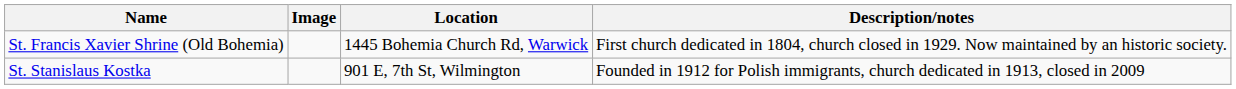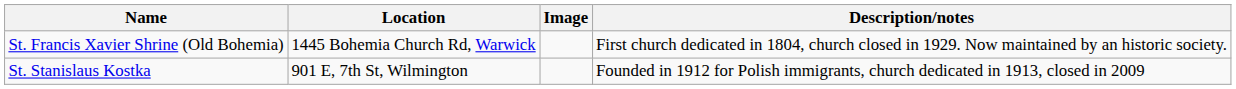 <table class="wikitable sortable">
 <tr>
 <th><strong>Name</strong></th>
+<th><strong>Location</strong></th>
 <th><strong>Image</strong></th>
-<th><strong>Location</strong></th>
 <th><strong>Description/notes</strong></th>
 </tr>
 <tr>
 <td><a href='#'>St. Francis Xavier Shrine</a> (Old Bohemia)</td>
+<td>1445 Bohemia Church Rd, <a href='#'>Warwick</a></td>
 <td></td>
-<td>1445 Bohemia Church Rd, <a href='#'>Warwick</a></td>
 <td>First church dedicated in 1804, church closed in 1929. Now maintained by an historic society.</td>
 </tr>
 <tr>
 <td><a href='#'>St. Stanislaus Kostka</a></td>
+<td>901 E, 7th St, Wilmington</td>
 <td></td>
-<td>901 E, 7th St, Wilmington</td>
 <td>Founded in 1912 for Polish immigrants, church dedicated in 1913, closed in 2009 </td>
 </tr>
 </table>
